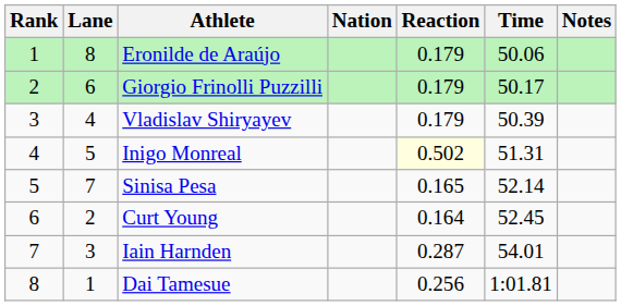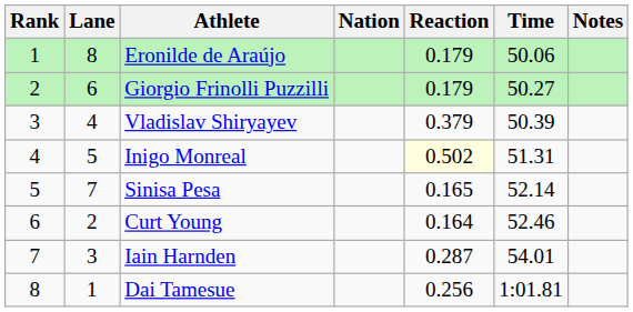 <table class="wikitable sortable" style="text-align:center">
 <tr>
 <th>Rank</th>
 <th>Lane</th>
 <th>Athlete</th>
 <th>Nation</th>
 <th>Reaction</th>
 <th>Time</th>
 <th>Notes</th>
 </tr>
 <tr bgcolor = "bbf3bb">
 <td>1</td>
 <td>8</td>
 <td align="left"><a href='#'>Eronilde de Araújo</a></td>
 <td align="left"></td>
 <td>0.179</td>
 <td>50.06</td>
 <td></td>
 </tr>
 <tr bgcolor = "bbf3bb">
 <td>2</td>
 <td>6</td>
 <td align="left"><a href='#'>Giorgio Frinolli Puzzilli</a></td>
 <td align="left"></td>
 <td>0.179</td>
-<td>50.17</td>
+<td>50.27</td>
 <td></td>
 </tr>
 <tr>
 <td>3</td>
 <td>4</td>
 <td align="left"><a href='#'>Vladislav Shiryayev</a></td>
 <td align="left"></td>
-<td>0.179</td>
+<td>0.379</td>
 <td>50.39</td>
 <td></td>
 </tr>
 <tr>
 <td>4</td>
 <td>5</td>
 <td align="left"><a href='#'>Inigo Monreal</a></td>
 <td align="left"></td>
 <td style="background: lightyellow;">0.502</td>
 <td>51.31</td>
 <td></td>
 </tr>
 <tr>
 <td>5</td>
 <td>7</td>
 <td align="left"><a href='#'>Sinisa Pesa</a></td>
 <td align="left"></td>
 <td>0.165</td>
 <td>52.14</td>
 <td></td>
 </tr>
 <tr>
 <td>6</td>
 <td>2</td>
 <td align="left"><a href='#'>Curt Young</a></td>
 <td align="left"></td>
 <td>0.164</td>
-<td>52.45</td>
+<td>52.46</td>
 <td></td>
 </tr>
 <tr>
 <td>7</td>
 <td>3</td>
 <td align="left"><a href='#'>Iain Harnden</a></td>
 <td align="left"></td>
 <td>0.287</td>
 <td>54.01</td>
 <td></td>
 </tr>
 <tr>
 <td>8</td>
 <td>1</td>
 <td align="left"><a href='#'>Dai Tamesue</a></td>
 <td align="left"></td>
 <td>0.256</td>
 <td data-sort-value=61.81>1:01.81</td>
 <td></td>
 </tr>
 </table>
